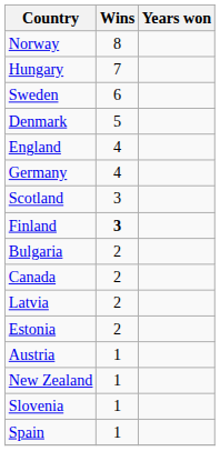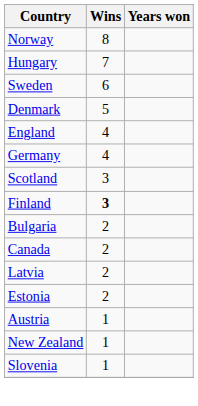 <table class="wikitable sortable" style="margin-top:0; font-size:95%;">
 <tr>
 <th>Country</th>
 <th>Wins</th>
 <th>Years won</th>
 </tr>
 <tr>
 <td> <a href='#'>Norway</a></td>
 <td align="center">8</td>
 <td></td>
 </tr>
 <tr>
 <td> <a href='#'>Hungary</a></td>
 <td align="center">7</td>
 <td></td>
 </tr>
 <tr>
 <td> <a href='#'>Sweden</a></td>
 <td align="center">6</td>
 <td></td>
 </tr>
 <tr>
 <td> <a href='#'>Denmark</a></td>
 <td align="center">5</td>
 <td></td>
 </tr>
 <tr>
 <td> <a href='#'>England</a></td>
 <td align="center">4</td>
 <td></td>
 </tr>
 <tr>
 <td> <a href='#'>Germany</a></td>
 <td align="center">4</td>
 <td></td>
 </tr>
 <tr>
 <td> <a href='#'>Scotland</a></td>
 <td align="center">3</td>
 <td></td>
 </tr>
 <tr>
 <td> <a href='#'>Finland</a></td>
 <td align="center"><strong>3</strong></td>
 <td></td>
 </tr>
 <tr>
 <td> <a href='#'>Bulgaria</a></td>
 <td align="center">2</td>
 <td></td>
 </tr>
 <tr>
 <td> <a href='#'>Canada</a></td>
 <td align="center">2</td>
 <td></td>
 </tr>
 <tr>
 <td> <a href='#'>Latvia</a></td>
 <td align="center">2</td>
 <td></td>
 </tr>
 <tr>
 <td> <a href='#'>Estonia</a></td>
 <td align="center">2</td>
 <td></td>
 </tr>
 <tr>
 <td> <a href='#'>Austria</a></td>
 <td align="center">1</td>
 <td></td>
 </tr>
 <tr>
 <td> <a href='#'>New Zealand</a></td>
 <td align="center">1</td>
 <td></td>
 </tr>
 <tr>
 <td> <a href='#'>Slovenia</a></td>
 <td align="center">1</td>
 <td></td>
 </tr>
 <tr>
-<td> <a href='#'>Spain</a></td>
-<td align="center">1</td>
-<td></td>
-</tr>
-<tr>
 </tr>
 </table>
